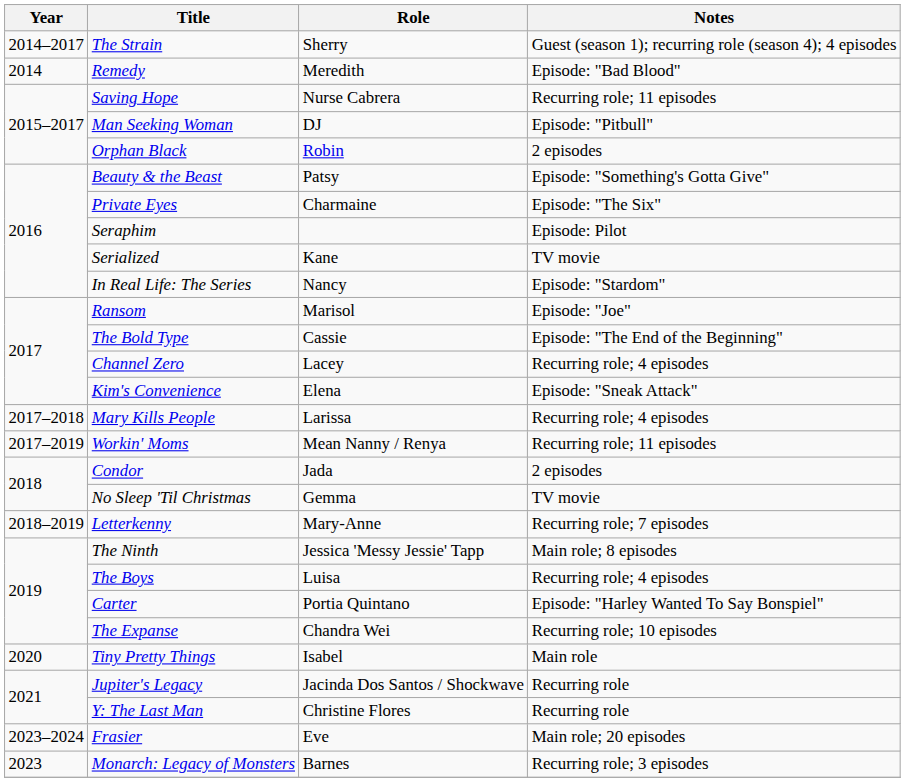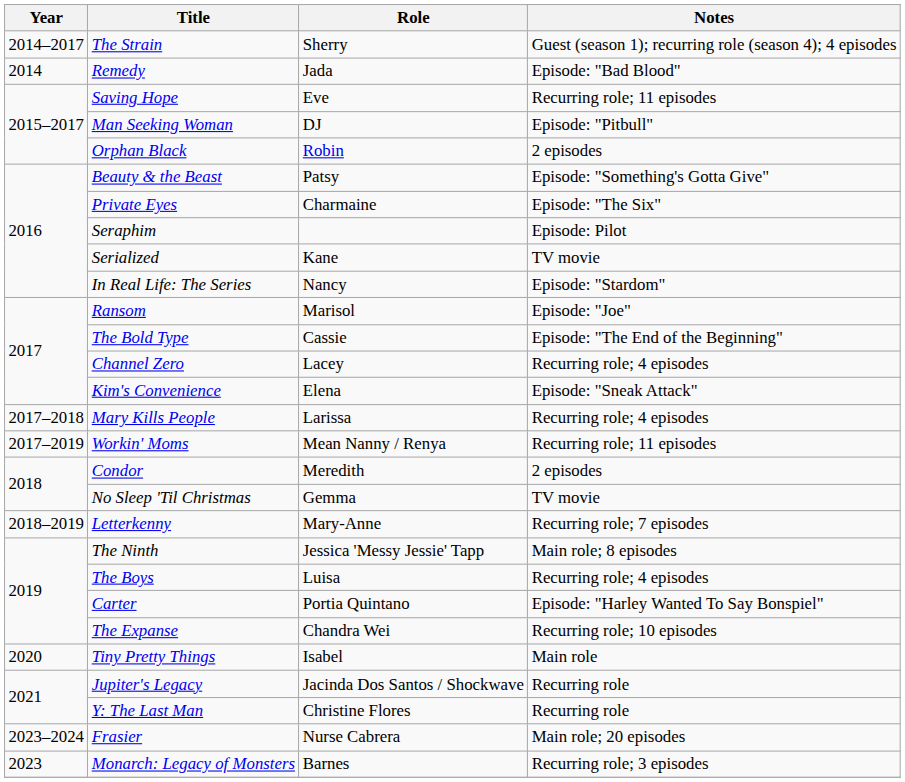 <table class="wikitable sortable">
 <tr>
 <th>Year</th>
 <th>Title</th>
 <th>Role</th>
 <th class="unsortable">Notes</th>
 </tr>
 <tr>
 <td>2014–2017</td>
 <td data-sort-value="Strain, The"><em><a href='#'>The Strain</a></em></td>
 <td>Sherry</td>
 <td>Guest (season 1); recurring role (season 4); 4 episodes</td>
 </tr>
 <tr>
 <td>2014</td>
 <td><em><a href='#'>Remedy</a></em></td>
-<td>Meredith</td>
+<td>Jada</td>
 <td>Episode: "Bad Blood"</td>
 </tr>
 <tr>
 <td rowspan="3">2015–2017</td>
 <td><em><a href='#'>Saving Hope</a></em></td>
-<td>Nurse Cabrera</td>
+<td>Eve</td>
 <td>Recurring role; 11 episodes</td>
 </tr>
 <tr>
 <td><em><a href='#'>Man Seeking Woman</a></em></td>
 <td>DJ</td>
 <td>Episode: "Pitbull"</td>
 </tr>
 <tr>
 <td><em><a href='#'>Orphan Black</a></em></td>
 <td><a href='#'>Robin</a></td>
 <td>2 episodes</td>
 </tr>
 <tr>
 <td rowspan="5">2016</td>
 <td><em><a href='#'>Beauty & the Beast</a></em></td>
 <td>Patsy</td>
 <td>Episode: "Something's Gotta Give"</td>
 </tr>
 <tr>
 <td><em><a href='#'>Private Eyes</a></em></td>
 <td>Charmaine</td>
 <td>Episode: "The Six"</td>
 </tr>
 <tr>
 <td><em>Seraphim</em></td>
 <td></td>
 <td>Episode: Pilot</td>
 </tr>
 <tr>
 <td><em>Serialized</em></td>
 <td>Kane</td>
 <td>TV movie</td>
 </tr>
 <tr>
 <td><em>In Real Life: The Series</em></td>
 <td>Nancy</td>
 <td>Episode: "Stardom"</td>
 </tr>
 <tr>
 <td rowspan="4">2017</td>
 <td><em><a href='#'>Ransom</a></em></td>
 <td>Marisol</td>
 <td>Episode: "Joe"</td>
 </tr>
 <tr>
 <td data-sort-value="Bold Type, The"><em><a href='#'>The Bold Type</a></em></td>
 <td>Cassie</td>
 <td>Episode: "The End of the Beginning"</td>
 </tr>
 <tr>
 <td><em><a href='#'>Channel Zero</a></em></td>
 <td>Lacey</td>
 <td>Recurring role; 4 episodes</td>
 </tr>
 <tr>
 <td><em><a href='#'>Kim's Convenience</a></em></td>
 <td>Elena</td>
 <td>Episode: "Sneak Attack"</td>
 </tr>
 <tr>
 <td>2017–2018</td>
 <td><em><a href='#'>Mary Kills People</a></em></td>
 <td>Larissa</td>
 <td>Recurring role; 4 episodes</td>
 </tr>
 <tr>
 <td>2017–2019</td>
 <td><em><a href='#'>Workin' Moms</a></em></td>
 <td>Mean Nanny / Renya</td>
 <td>Recurring role; 11 episodes</td>
 </tr>
 <tr>
 <td rowspan="2">2018</td>
 <td><em><a href='#'>Condor</a></em></td>
-<td>Jada</td>
+<td>Meredith</td>
 <td>2 episodes</td>
 </tr>
 <tr>
 <td><em>No Sleep 'Til Christmas</em></td>
 <td>Gemma</td>
 <td>TV movie</td>
 </tr>
 <tr>
 <td>2018–2019</td>
 <td><em><a href='#'>Letterkenny</a></em></td>
 <td>Mary-Anne</td>
 <td>Recurring role; 7 episodes</td>
 </tr>
 <tr>
 <td rowspan="4">2019</td>
 <td data-sort-value="Ninth, The"><em>The Ninth</em></td>
 <td>Jessica 'Messy Jessie' Tapp</td>
 <td>Main role; 8 episodes</td>
 </tr>
 <tr>
 <td data-sort-value="Boys, The"><em><a href='#'>The Boys</a></em></td>
 <td>Luisa</td>
 <td>Recurring role; 4 episodes</td>
 </tr>
 <tr>
 <td><em><a href='#'>Carter</a></em></td>
 <td>Portia Quintano</td>
 <td>Episode: "Harley Wanted To Say Bonspiel"</td>
 </tr>
 <tr>
 <td data-sort-value="Expanse, The"><em><a href='#'>The Expanse</a></em></td>
 <td>Chandra Wei</td>
 <td>Recurring role; 10 episodes</td>
 </tr>
 <tr>
 <td>2020</td>
 <td><em><a href='#'>Tiny Pretty Things</a></em></td>
 <td>Isabel</td>
 <td>Main role</td>
 </tr>
 <tr>
 <td rowspan="2">2021</td>
 <td><em><a href='#'>Jupiter's Legacy</a></em></td>
 <td>Jacinda Dos Santos / Shockwave</td>
 <td>Recurring role</td>
 </tr>
 <tr>
 <td><em><a href='#'>Y: The Last Man</a></em></td>
 <td>Christine Flores</td>
 <td>Recurring role</td>
 </tr>
 <tr>
 <td>2023–2024</td>
 <td><em><a href='#'>Frasier</a></em></td>
-<td>Eve</td>
+<td>Nurse Cabrera</td>
 <td>Main role; 20 episodes</td>
 </tr>
 <tr>
 <td>2023</td>
 <td><em><a href='#'>Monarch: Legacy of Monsters</a></em></td>
 <td>Barnes</td>
 <td>Recurring role; 3 episodes</td>
 </tr>
 <tr>
 </tr>
 </table>
